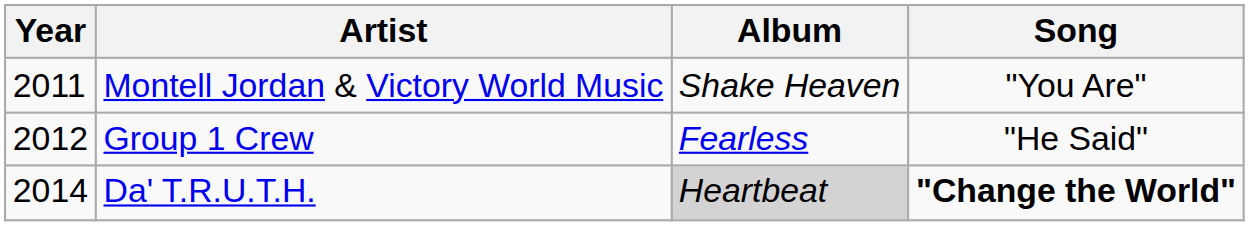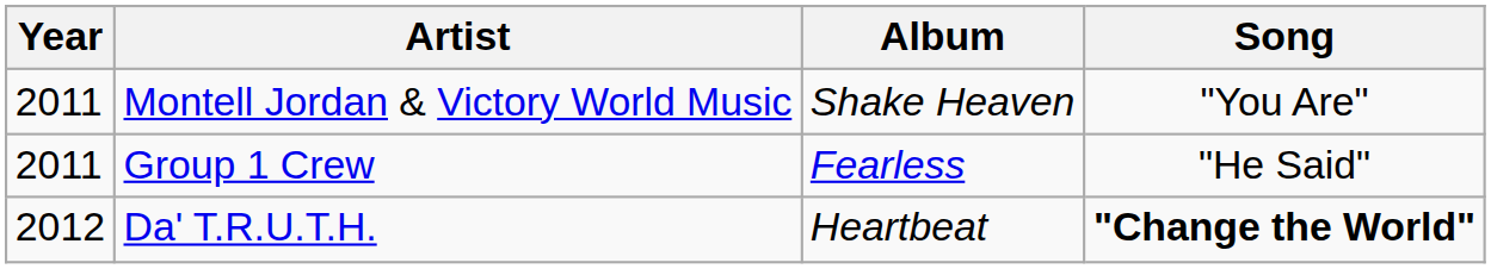 <table class="wikitable">
 <tr>
 <th>Year</th>
 <th>Artist</th>
 <th>Album</th>
 <th>Song</th>
 </tr>
 <tr>
 <td>2011</td>
 <td><a href='#'>Montell Jordan</a> & <a href='#'>Victory World Music</a></td>
 <td><em>Shake Heaven</em></td>
 <td style="text-align:center;">"You Are"</td>
 </tr>
 <tr>
-<td>2012</td>
+<td>2011</td>
 <td><a href='#'>Group 1 Crew</a></td>
 <td><em><a href='#'>Fearless</a></em></td>
 <td style="text-align:center;">"He Said"</td>
 </tr>
 <tr>
-<td>2014</td>
+<td>2012</td>
 <td><a href='#'>Da' T.R.U.T.H.</a></td>
-<td style="background: lightgrey;"><em>Heartbeat</em></td>
+<td><em>Heartbeat</em></td>
 <td style="text-align:center;"><strong>"Change the World"</strong></td>
 </tr>
 </table>
